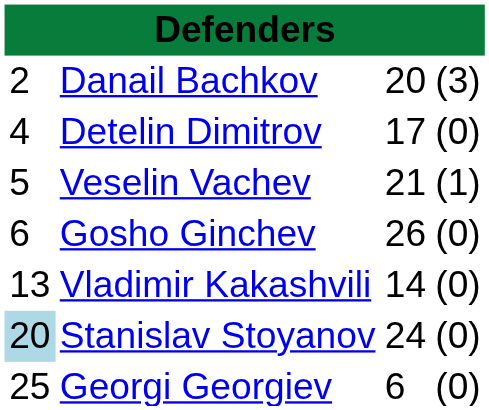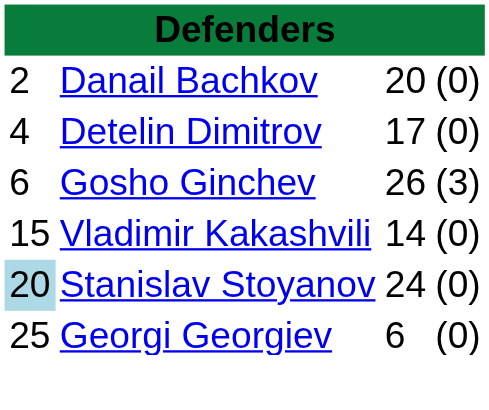 <table class="toccolours" border="0" cellpadding="2" cellspacing="0" align=left style="margin:0.5em;">
 <tr>
 <th colspan="4" align="center" bgcolor="#077C3B"><span>Defenders</span></th>
 </tr>
 <tr>
 <td>2</td>
 <td> <a href='#'>Danail Bachkov</a></td>
 <td>20</td>
-<td>(3)</td>
+<td>(0)</td>
 </tr>
 <tr>
 <td>4</td>
 <td> <a href='#'>Detelin Dimitrov</a></td>
 <td>17</td>
 <td>(0)</td>
 </tr>
 <tr>
-<td>5</td>
-<td> <a href='#'>Veselin Vachev</a></td>
-<td>21</td>
-<td>(1)</td>
-</tr>
-<tr>
 <td>6</td>
 <td> <a href='#'>Gosho Ginchev</a></td>
 <td>26</td>
-<td>(0)</td>
+<td>(3)</td>
 </tr>
 <tr>
-<td>13</td>
+<td>15</td>
 <td> <a href='#'>Vladimir Kakashvili</a></td>
 <td>14</td>
 <td>(0)</td>
 </tr>
 <tr>
 <td style="background: lightblue;">20</td>
 <td> <a href='#'>Stanislav Stoyanov</a></td>
 <td>24</td>
 <td>(0)</td>
 </tr>
 <tr>
 <td>25</td>
 <td> <a href='#'>Georgi Georgiev</a></td>
 <td>6</td>
 <td>(0)</td>
 </tr>
 <tr>
 </tr>
 </table>
